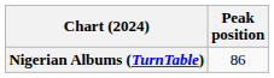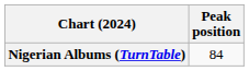 <table class="wikitable sortable plainrowheaders" style="text-align:center">
 <tr>
 <th scope="col">Chart (2024)</th>
 <th scope="col">Peak<br> position</th>
 </tr>
 <tr>
 <th scope="row">Nigerian Albums (<a href='#'><em>TurnTable</em></a>)</th>
-<td>86</td>
+<td>84</td>
 </tr>
 </table>
